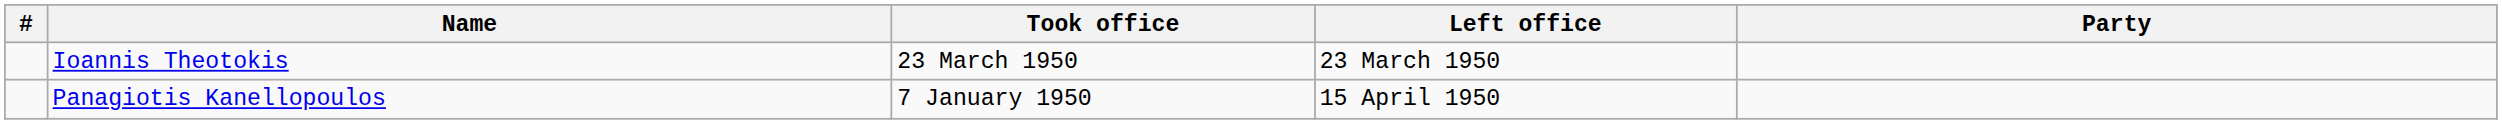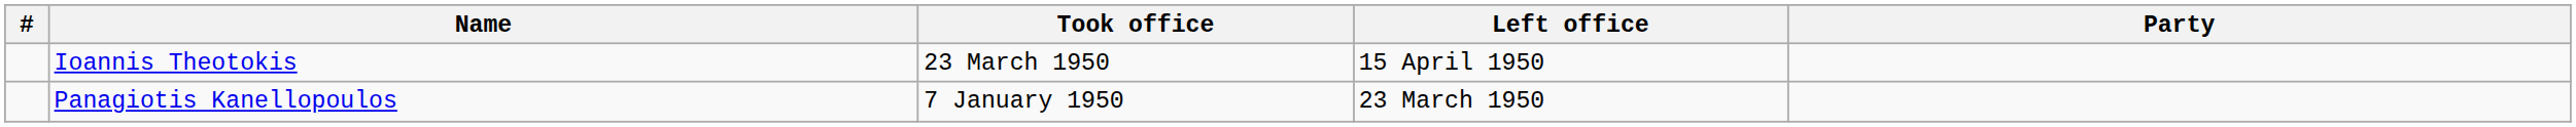 <table class="wikitable">
 <tr>
 <th width="1%">#</th>
 <th width="20%">Name</th>
 <th width="10%">Took office</th>
 <th width="10%">Left office</th>
 <th width="18%">Party</th>
 </tr>
 <tr>
 <td></td>
 <td><a href='#'>Ioannis Theotokis</a></td>
 <td>23 March 1950</td>
-<td>23 March 1950</td>
+<td>15 April 1950</td>
 <td></td>
 </tr>
 <tr>
 <td></td>
 <td><a href='#'>Panagiotis Kanellopoulos</a></td>
 <td>7 January 1950</td>
-<td>15 April 1950</td>
+<td>23 March 1950</td>
 <td></td>
 </tr>
 </table>
